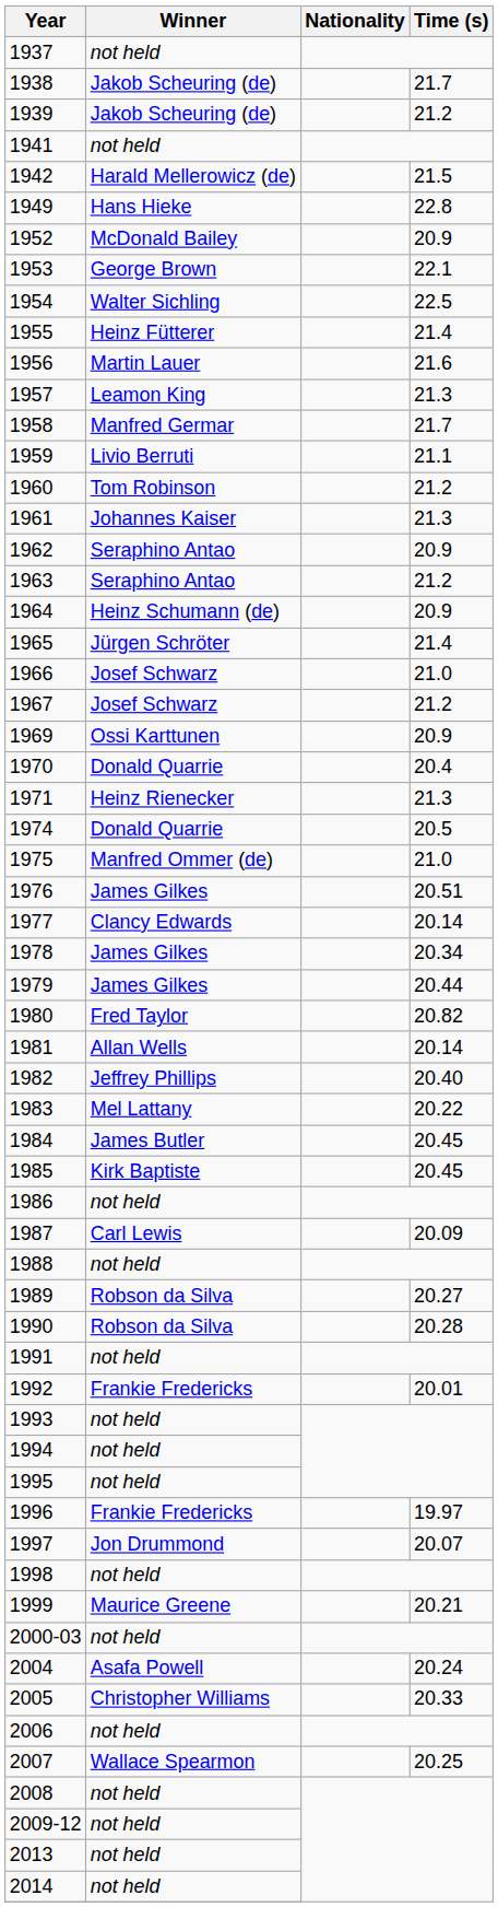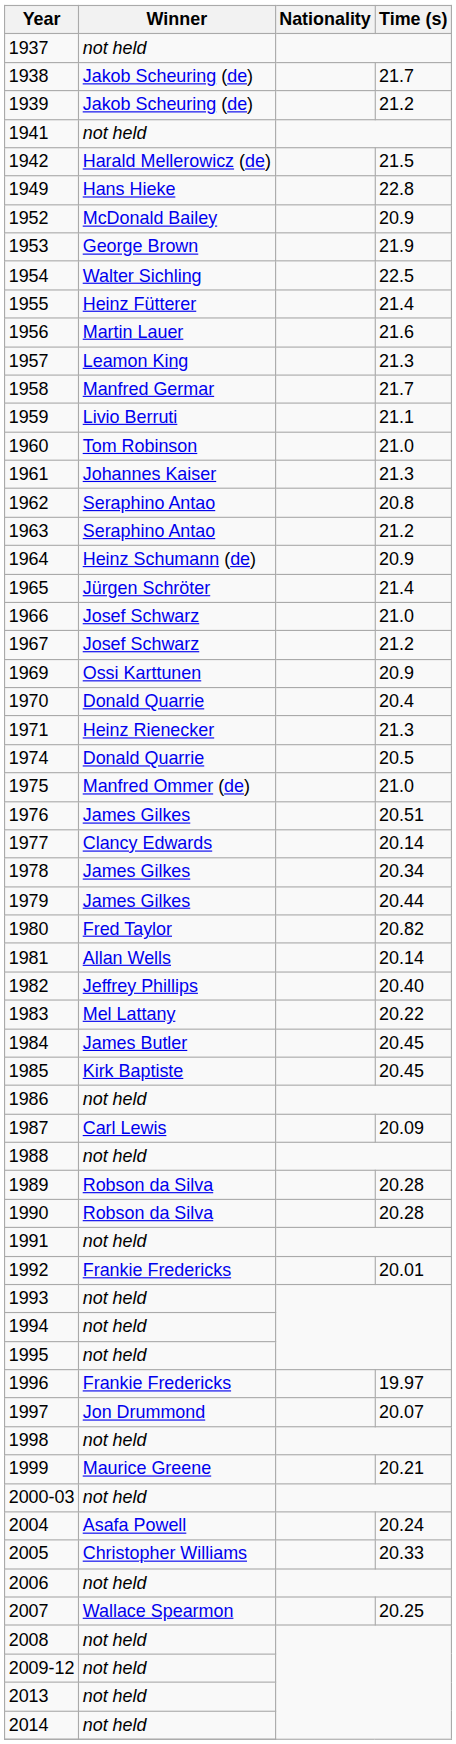 <table class="wikitable collapsible collapsed" style="float:left; margin-right:1em">
 <tr>
 <th>Year</th>
 <th>Winner</th>
 <th>Nationality</th>
 <th>Time (s)</th>
 </tr>
 <tr>
 <td>1937</td>
 <td><em>not held</em></td>
 </tr>
 <tr>
 <td>1938</td>
 <td><a href='#'>Jakob Scheuring</a> (<a href='#'>de</a>)</td>
 <td></td>
 <td>21.7</td>
 </tr>
 <tr>
 <td>1939</td>
 <td><a href='#'>Jakob Scheuring</a> (<a href='#'>de</a>)</td>
 <td></td>
 <td>21.2</td>
 </tr>
 <tr>
 <td>1941</td>
 <td><em>not held</em></td>
 </tr>
 <tr>
 <td>1942</td>
 <td><a href='#'>Harald Mellerowicz</a> (<a href='#'>de</a>)</td>
 <td></td>
 <td>21.5</td>
 </tr>
 <tr>
 <td>1949</td>
 <td><a href='#'>Hans Hieke</a></td>
 <td></td>
 <td>22.8</td>
 </tr>
 <tr>
 <td>1952</td>
 <td><a href='#'>McDonald Bailey</a></td>
 <td></td>
 <td>20.9</td>
 </tr>
 <tr>
 <td>1953</td>
 <td><a href='#'>George Brown</a></td>
 <td></td>
-<td>22.1</td>
+<td>21.9</td>
 </tr>
 <tr>
 <td>1954</td>
 <td><a href='#'>Walter Sichling</a></td>
 <td></td>
 <td>22.5</td>
 </tr>
 <tr>
 <td>1955</td>
 <td><a href='#'>Heinz Fütterer</a></td>
 <td></td>
 <td>21.4</td>
 </tr>
 <tr>
 <td>1956</td>
 <td><a href='#'>Martin Lauer</a></td>
 <td></td>
 <td>21.6</td>
 </tr>
 <tr>
 <td>1957</td>
 <td><a href='#'>Leamon King</a></td>
 <td></td>
 <td>21.3</td>
 </tr>
 <tr>
 <td>1958</td>
 <td><a href='#'>Manfred Germar</a></td>
 <td></td>
 <td>21.7</td>
 </tr>
 <tr>
 <td>1959</td>
 <td><a href='#'>Livio Berruti</a></td>
 <td></td>
 <td>21.1</td>
 </tr>
 <tr>
 <td>1960</td>
 <td><a href='#'>Tom Robinson</a></td>
 <td></td>
-<td>21.2</td>
+<td>21.0</td>
 </tr>
 <tr>
 <td>1961</td>
 <td><a href='#'>Johannes Kaiser</a></td>
 <td></td>
 <td>21.3</td>
 </tr>
 <tr>
 <td>1962</td>
 <td><a href='#'>Seraphino Antao</a></td>
 <td></td>
-<td>20.9</td>
+<td>20.8</td>
 </tr>
 <tr>
 <td>1963</td>
 <td><a href='#'>Seraphino Antao</a></td>
 <td></td>
 <td>21.2</td>
 </tr>
 <tr>
 <td>1964</td>
 <td><a href='#'>Heinz Schumann</a> (<a href='#'>de</a>)</td>
 <td></td>
 <td>20.9</td>
 </tr>
 <tr>
 <td>1965</td>
 <td><a href='#'>Jürgen Schröter</a></td>
 <td></td>
 <td>21.4</td>
 </tr>
 <tr>
 <td>1966</td>
 <td><a href='#'>Josef Schwarz</a></td>
 <td></td>
 <td>21.0</td>
 </tr>
 <tr>
 <td>1967</td>
 <td><a href='#'>Josef Schwarz</a></td>
 <td></td>
 <td>21.2</td>
 </tr>
 <tr>
 <td>1969</td>
 <td><a href='#'>Ossi Karttunen</a></td>
 <td></td>
 <td>20.9</td>
 </tr>
 <tr>
 <td>1970</td>
 <td><a href='#'>Donald Quarrie</a></td>
 <td></td>
 <td>20.4</td>
 </tr>
 <tr>
 <td>1971</td>
 <td><a href='#'>Heinz Rienecker</a></td>
 <td></td>
 <td>21.3</td>
 </tr>
 <tr>
 <td>1974</td>
 <td><a href='#'>Donald Quarrie</a></td>
 <td></td>
 <td>20.5</td>
 </tr>
 <tr>
 <td>1975</td>
 <td><a href='#'>Manfred Ommer</a> (<a href='#'>de</a>)</td>
 <td></td>
 <td>21.0</td>
 </tr>
 <tr>
 <td>1976</td>
 <td><a href='#'>James Gilkes</a></td>
 <td></td>
 <td>20.51</td>
 </tr>
 <tr>
 <td>1977</td>
 <td><a href='#'>Clancy Edwards</a></td>
 <td></td>
 <td>20.14</td>
 </tr>
 <tr>
 <td>1978</td>
 <td><a href='#'>James Gilkes</a></td>
 <td></td>
 <td>20.34</td>
 </tr>
 <tr>
 <td>1979</td>
 <td><a href='#'>James Gilkes</a></td>
 <td></td>
 <td>20.44</td>
 </tr>
 <tr>
 <td>1980</td>
 <td><a href='#'>Fred Taylor</a></td>
 <td></td>
 <td>20.82</td>
 </tr>
 <tr>
 <td>1981</td>
 <td><a href='#'>Allan Wells</a></td>
 <td></td>
 <td>20.14</td>
 </tr>
 <tr>
 <td>1982</td>
 <td><a href='#'>Jeffrey Phillips</a></td>
 <td></td>
 <td>20.40</td>
 </tr>
 <tr>
 <td>1983</td>
 <td><a href='#'>Mel Lattany</a></td>
 <td></td>
 <td>20.22</td>
 </tr>
 <tr>
 <td>1984</td>
 <td><a href='#'>James Butler</a></td>
 <td></td>
 <td>20.45</td>
 </tr>
 <tr>
 <td>1985</td>
 <td><a href='#'>Kirk Baptiste</a></td>
 <td></td>
 <td>20.45</td>
 </tr>
 <tr>
 <td>1986</td>
 <td><em>not held</em></td>
 </tr>
 <tr>
 <td>1987</td>
 <td><a href='#'>Carl Lewis</a></td>
 <td></td>
 <td>20.09</td>
 </tr>
 <tr>
 <td>1988</td>
 <td><em>not held</em></td>
 </tr>
 <tr>
 <td>1989</td>
 <td><a href='#'>Robson da Silva</a></td>
 <td></td>
-<td>20.27</td>
+<td>20.28</td>
 </tr>
 <tr>
 <td>1990</td>
 <td><a href='#'>Robson da Silva</a></td>
 <td></td>
 <td>20.28</td>
 </tr>
 <tr>
 <td>1991</td>
 <td><em>not held</em></td>
 </tr>
 <tr>
 <td>1992</td>
 <td><a href='#'>Frankie Fredericks</a></td>
 <td></td>
 <td>20.01</td>
 </tr>
 <tr>
 <td>1993</td>
 <td><em>not held</em></td>
 </tr>
 <tr>
 <td>1994</td>
 <td><em>not held</em></td>
 </tr>
 <tr>
 <td>1995</td>
 <td><em>not held</em></td>
 </tr>
 <tr>
 <td>1996</td>
 <td><a href='#'>Frankie Fredericks</a></td>
 <td></td>
 <td>19.97</td>
 </tr>
 <tr>
 <td>1997</td>
 <td><a href='#'>Jon Drummond</a></td>
 <td></td>
 <td>20.07</td>
 </tr>
 <tr>
 <td>1998</td>
 <td><em>not held</em></td>
 </tr>
 <tr>
 <td>1999</td>
 <td><a href='#'>Maurice Greene</a></td>
 <td></td>
 <td>20.21</td>
 </tr>
 <tr>
 <td>2000-03</td>
 <td><em>not held</em></td>
 </tr>
 <tr>
 <td>2004</td>
 <td><a href='#'>Asafa Powell</a></td>
 <td></td>
 <td>20.24</td>
 </tr>
 <tr>
 <td>2005</td>
 <td><a href='#'>Christopher Williams</a></td>
 <td></td>
 <td>20.33</td>
 </tr>
 <tr>
 <td>2006</td>
 <td><em>not held</em></td>
 </tr>
 <tr>
 <td>2007</td>
 <td><a href='#'>Wallace Spearmon</a></td>
 <td></td>
 <td>20.25</td>
 </tr>
 <tr>
 <td>2008</td>
 <td><em>not held</em></td>
 </tr>
 <tr>
 <td>2009-12</td>
 <td><em>not held</em></td>
 </tr>
 <tr>
 <td>2013</td>
 <td><em>not held</em></td>
 </tr>
 <tr>
 <td>2014</td>
 <td><em>not held</em></td>
 </tr>
 <tr>
 </tr>
 </table>
